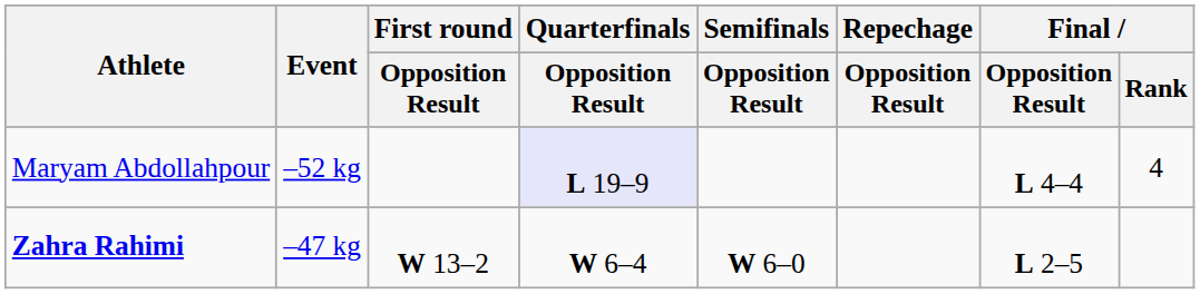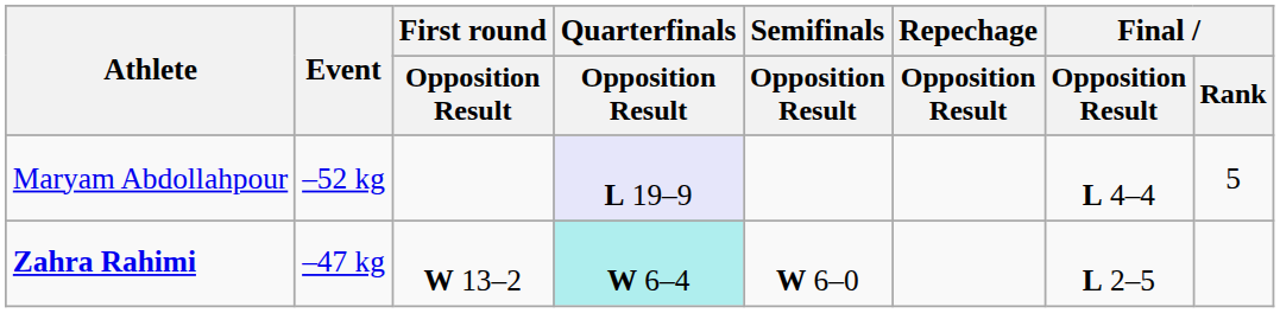 <table class="wikitable" style="font-size:90%;">
 <tr>
 <th rowspan=2>Athlete</th>
 <th rowspan=2>Event</th>
 <th>First round</th>
 <th>Quarterfinals</th>
 <th>Semifinals</th>
 <th>Repechage</th>
 <th colspan=2>Final / </th>
 </tr>
 <tr style="font-size:95%">
 <th>Opposition<br>Result</th>
 <th>Opposition<br>Result</th>
 <th>Opposition<br>Result</th>
 <th>Opposition<br>Result</th>
 <th>Opposition<br>Result</th>
 <th>Rank</th>
 </tr>
 <tr align=center>
 <td align=left><a href='#'>Maryam Abdollahpour</a></td>
 <td align=left><a href='#'>–52 kg</a></td>
 <td></td>
 <td style="background: lavender;"><br><strong>L</strong> 19–9</td>
 <td></td>
 <td></td>
 <td><br><strong>L</strong> 4–4</td>
-<td>4</td>
+<td>5</td>
 </tr>
 <tr align=center>
 <td align=left><strong><a href='#'>Zahra Rahimi</a></strong></td>
 <td align=left><a href='#'>–47 kg</a></td>
 <td><br><strong>W</strong> 13–2</td>
-<td><br><strong>W</strong> 6–4</td>
+<td style="background: paleturquoise;"><br><strong>W</strong> 6–4</td>
 <td><br><strong>W</strong> 6–0</td>
 <td></td>
 <td><br><strong>L</strong> 2–5</td>
 <td></td>
 </tr>
 </table>
